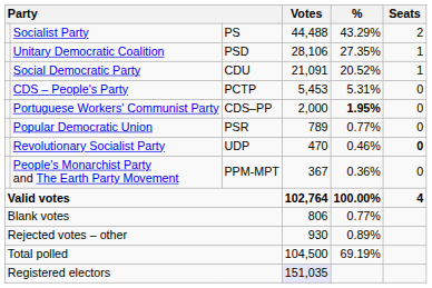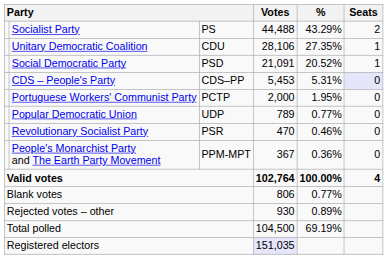 <table class="wikitable" border="1" style="text-align:right;">
 <tr>
 <th style="text-align:left;" colspan=3>Party</th>
 <th align=center width="50">Votes</th>
 <th align=center width="50">%</th>
 <th align=center width="50">Seats</th>
 </tr>
 <tr>
 <td></td>
 <td align=left><a href='#'>Socialist Party</a></td>
 <td align=left>PS</td>
 <td>44,488</td>
 <td>43.29%</td>
 <td>2</td>
 </tr>
 <tr>
 <td></td>
 <td align=left style="white-space: nowrap;"><a href='#'>Unitary Democratic Coalition</a></td>
-<td align=left>PSD</td>
+<td align=left>CDU</td>
 <td>28,106</td>
 <td>27.35%</td>
 <td>1</td>
 </tr>
 <tr>
 <td></td>
 <td align=left><a href='#'>Social Democratic Party</a></td>
-<td align=left>CDU</td>
+<td align=left>PSD</td>
 <td>21,091</td>
 <td>20.52%</td>
 <td>1</td>
 </tr>
 <tr>
 <td></td>
 <td align=left><a href='#'>CDS – People's Party</a></td>
-<td align=left>PCTP</td>
+<td align=left style="white-space: nowrap;">CDS–PP</td>
 <td>5,453</td>
 <td>5.31%</td>
-<td>0</td>
+<td style="background: lavender;">0</td>
 </tr>
 <tr>
 <td></td>
 <td align=left><a href='#'>Portuguese Workers' Communist Party</a></td>
-<td align=left style="white-space: nowrap;">CDS–PP</td>
+<td align=left>PCTP</td>
 <td>2,000</td>
-<td><strong>1.95%</strong></td>
+<td>1.95%</td>
 <td>0</td>
 </tr>
 <tr>
 <td></td>
 <td align=left><a href='#'>Popular Democratic Union</a></td>
-<td align=left>PSR</td>
+<td align=left>UDP</td>
 <td>789</td>
 <td>0.77%</td>
 <td>0</td>
 </tr>
 <tr>
 <td></td>
 <td align=left><a href='#'>Revolutionary Socialist Party</a></td>
-<td align=left>UDP</td>
+<td align=left>PSR</td>
 <td>470</td>
 <td>0.46%</td>
-<td><strong>0</strong></td>
+<td>0</td>
 </tr>
 <tr>
 <td></td>
 <td align=left><a href='#'>People's Monarchist Party</a><br>and <a href='#'>The Earth Party Movement</a></td>
 <td align=left>PPM-MPT</td>
 <td>367</td>
 <td>0.36%</td>
 <td>0</td>
 </tr>
 <tr style="font-weight:bold">
 <td align=left colspan=3>Valid votes</td>
 <td>102,764</td>
 <td>100.00%</td>
 <td>4</td>
 </tr>
 <tr>
 <td align=left colspan=3>Blank votes</td>
 <td>806</td>
 <td>0.77%</td>
 <td></td>
 </tr>
 <tr>
 <td align=left colspan=3>Rejected votes – other</td>
 <td>930</td>
 <td>0.89%</td>
 <td></td>
 </tr>
 <tr>
 <td align=left colspan=3>Total polled</td>
 <td>104,500</td>
 <td>69.19%</td>
 <td></td>
 </tr>
 <tr>
 <td align=left colspan=3>Registered electors</td>
 <td style="background: lavender;">151,035</td>
 <td></td>
 <td></td>
 </tr>
 </table>
